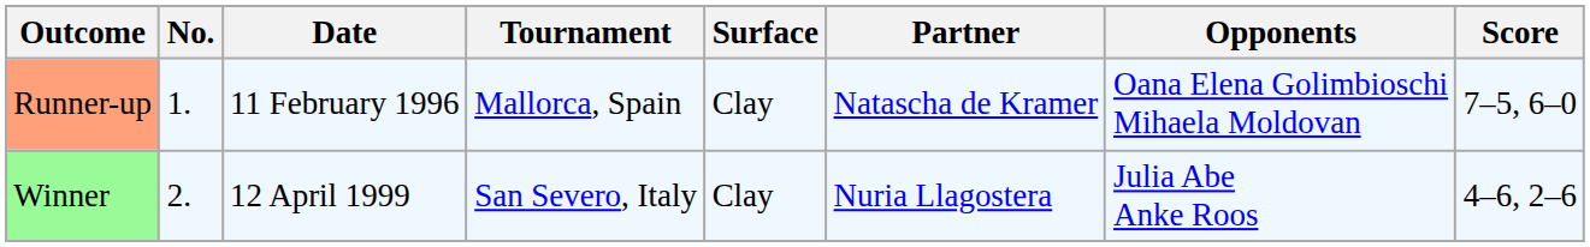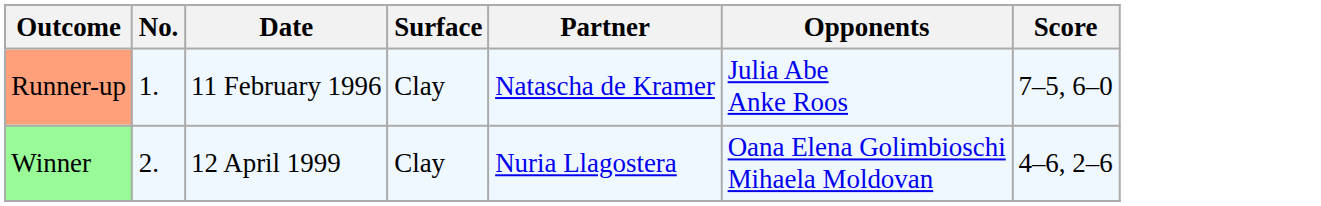 <table class="wikitable" style="font-size:85%">
 <tr>
 <th>Outcome</th>
 <th>No.</th>
 <th>Date</th>
-<th>Tournament</th>
 <th>Surface</th>
 <th>Partner</th>
 <th>Opponents</th>
 <th>Score</th>
 </tr>
 <tr bgcolor="#f0f8ff">
 <td bgcolor="FFA07A">Runner-up</td>
 <td>1.</td>
 <td>11 February 1996</td>
-<td><a href='#'>Mallorca</a>, Spain</td>
 <td>Clay</td>
 <td> <a href='#'>Natascha de Kramer</a></td>
-<td> <a href='#'>Oana Elena Golimbioschi</a> <br>  <a href='#'>Mihaela Moldovan</a></td>
+<td> <a href='#'>Julia Abe</a><br>  <a href='#'>Anke Roos</a></td>
 <td>7–5, 6–0</td>
 </tr>
 <tr bgcolor="#f0f8ff">
 <td style="background:#98fb98;">Winner</td>
 <td>2.</td>
 <td>12 April 1999</td>
-<td><a href='#'>San Severo</a>, Italy</td>
 <td>Clay</td>
 <td> <a href='#'>Nuria Llagostera</a></td>
-<td> <a href='#'>Julia Abe</a><br>  <a href='#'>Anke Roos</a></td>
+<td> <a href='#'>Oana Elena Golimbioschi</a> <br>  <a href='#'>Mihaela Moldovan</a></td>
 <td>4–6, 2–6</td>
 </tr>
 </table>
